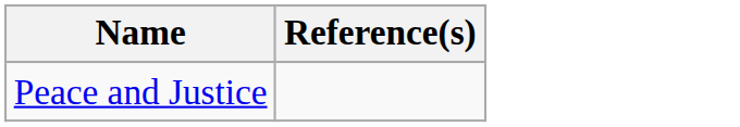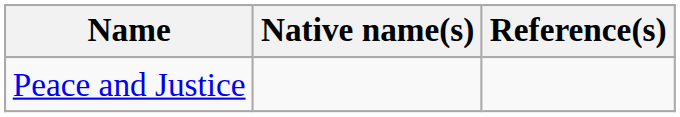 <table class="wikitable">
 <tr>
 <th>Name</th>
+<th>Native name(s)</th>
 <th>Reference(s)</th>
 </tr>
 <tr>
 <td><a href='#'>Peace and Justice</a></td>
 <td></td>
+<td></td>
 </tr>
 </table>
